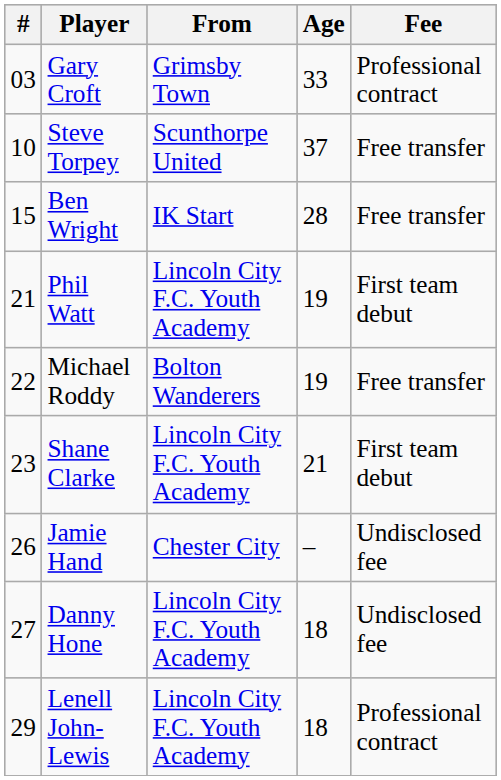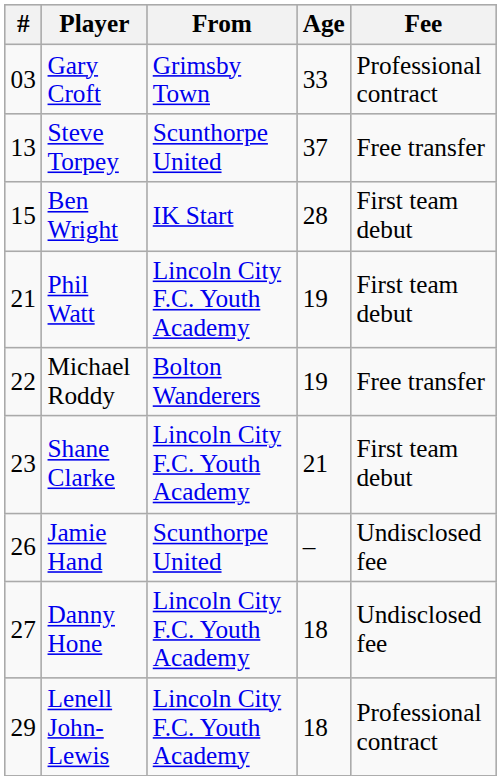 <table class="wikitable" style="text-align:center; width:50%; text-align:left">
 <tr>
 <th>#</th>
 <th>Player</th>
 <th>From</th>
 <th>Age</th>
 <th>Fee</th>
 </tr>
 <tr --->
 <td>03</td>
 <td> <a href='#'>Gary Croft</a></td>
 <td><a href='#'>Grimsby Town</a></td>
 <td>33</td>
 <td>Professional contract</td>
 </tr>
 <tr --->
-<td>10</td>
+<td>13</td>
 <td> <a href='#'>Steve Torpey</a></td>
 <td><a href='#'>Scunthorpe United</a></td>
 <td>37</td>
 <td>Free transfer</td>
 </tr>
 <tr --->
 <td>15</td>
 <td> <a href='#'>Ben Wright</a></td>
 <td><a href='#'>IK Start</a></td>
 <td>28</td>
-<td>Free transfer</td>
+<td>First team debut</td>
 </tr>
 <tr --->
 <td>21</td>
 <td> <a href='#'>Phil Watt</a></td>
 <td><a href='#'>Lincoln City F.C. Youth Academy</a></td>
 <td>19</td>
 <td>First team debut</td>
 </tr>
 <tr --->
 <td>22</td>
 <td> Michael Roddy</td>
 <td><a href='#'>Bolton Wanderers</a></td>
 <td>19</td>
 <td>Free transfer</td>
 </tr>
 <tr --->
 <td>23</td>
 <td> <a href='#'>Shane Clarke</a></td>
 <td><a href='#'>Lincoln City F.C. Youth Academy</a></td>
 <td>21</td>
 <td>First team debut</td>
 </tr>
 <tr --->
 <td>26</td>
 <td> <a href='#'>Jamie Hand</a></td>
-<td><a href='#'>Chester City</a></td>
+<td><a href='#'>Scunthorpe United</a></td>
 <td>–</td>
 <td>Undisclosed fee</td>
 </tr>
 <tr --->
 <td>27</td>
 <td> <a href='#'>Danny Hone</a></td>
 <td><a href='#'>Lincoln City F.C. Youth Academy</a></td>
 <td>18</td>
 <td>Undisclosed fee</td>
 </tr>
 <tr --->
 <td>29</td>
 <td> <a href='#'>Lenell John-Lewis</a></td>
 <td><a href='#'>Lincoln City F.C. Youth Academy</a></td>
 <td>18</td>
 <td>Professional contract</td>
 </tr>
 </table>
